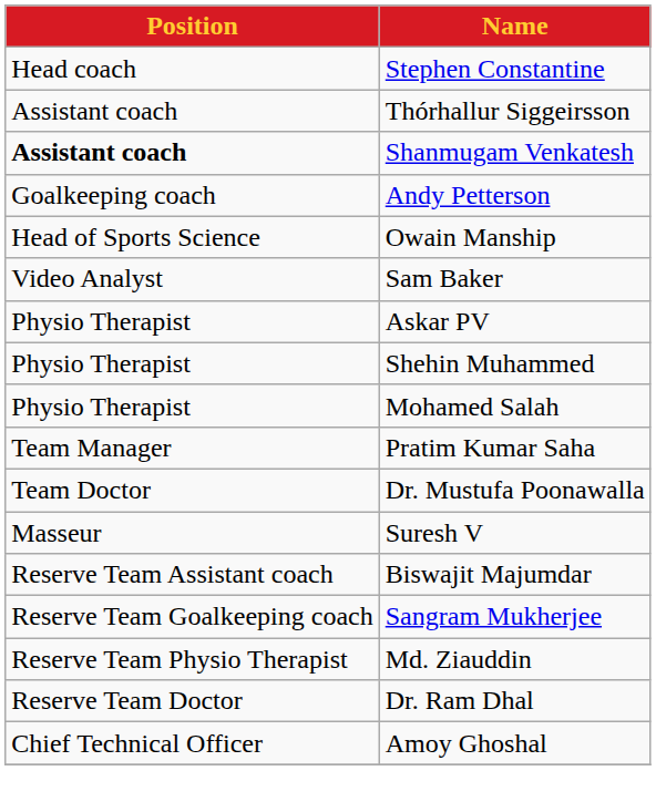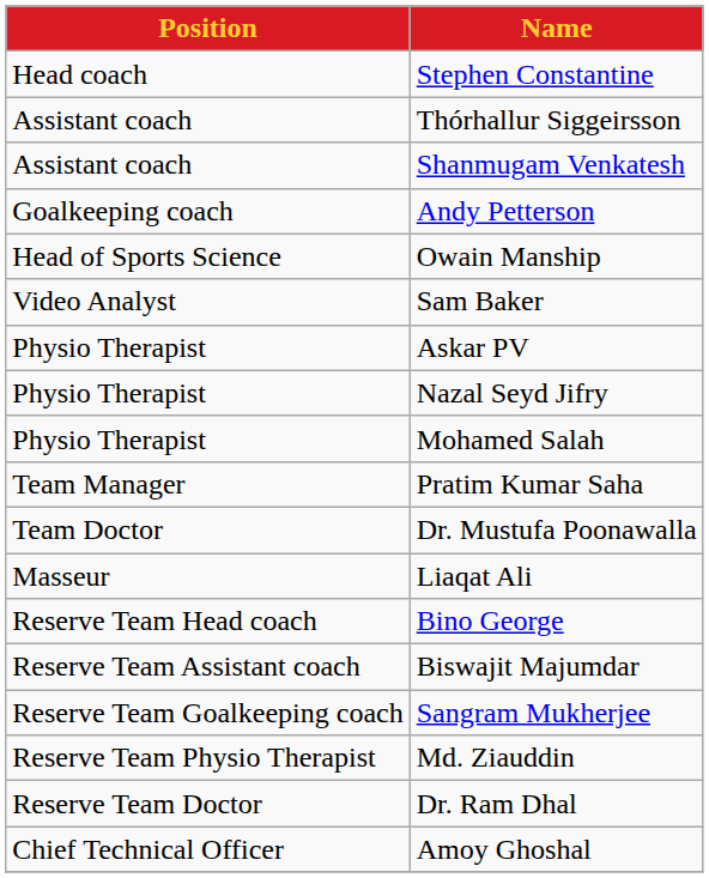 <table class="wikitable">
 <tr>
 <th style="background:#d71a23; color:#ffcd31; text-align:center;">Position</th>
 <th style="background:#d71a23; color:#ffcd31; text-align:center;">Name</th>
 </tr>
 <tr>
 <td>Head coach</td>
 <td align=left> <a href='#'>Stephen Constantine</a></td>
 </tr>
 <tr>
 <td>Assistant coach</td>
 <td align=left> Thórhallur Siggeirsson</td>
 </tr>
 <tr>
-<td><strong>Assistant coach</strong></td>
+<td>Assistant coach</td>
 <td align=left> <a href='#'>Shanmugam Venkatesh</a></td>
 </tr>
 <tr>
 <td>Goalkeeping coach</td>
 <td align=left> <a href='#'>Andy Petterson</a></td>
 </tr>
 <tr>
 <td>Head of Sports Science</td>
 <td align=left> Owain Manship</td>
 </tr>
 <tr>
 <td>Video Analyst</td>
 <td align=left> Sam Baker</td>
 </tr>
 <tr>
 <td>Physio Therapist</td>
 <td align=left> Askar PV</td>
 </tr>
 <tr>
 <td>Physio Therapist</td>
-<td align=left> Shehin Muhammed</td>
+<td align=left> Nazal Seyd Jifry</td>
 </tr>
 <tr>
 <td>Physio Therapist</td>
 <td align=left> Mohamed Salah</td>
 </tr>
 <tr>
 <td>Team Manager</td>
 <td align=left> Pratim Kumar Saha</td>
 </tr>
 <tr>
 <td>Team Doctor</td>
 <td align=left> Dr. Mustufa Poonawalla</td>
 </tr>
 <tr>
 <td>Masseur</td>
-<td align=left> Suresh V</td>
+<td align=left> Liaqat Ali</td>
+</tr>
+<tr>
+<td>Reserve Team Head coach</td>
+<td align=left> <a href='#'>Bino George</a></td>
 </tr>
 <tr>
 <td>Reserve Team Assistant coach</td>
 <td align=left> Biswajit Majumdar</td>
 </tr>
 <tr>
 <td>Reserve Team Goalkeeping coach</td>
 <td align=left> <a href='#'>Sangram Mukherjee</a></td>
 </tr>
 <tr>
 <td>Reserve Team Physio Therapist</td>
 <td align=left> Md. Ziauddin</td>
 </tr>
 <tr>
 <td>Reserve Team Doctor</td>
 <td align=left> Dr. Ram Dhal</td>
 </tr>
 <tr>
 <td>Chief Technical Officer</td>
 <td align=left> Amoy Ghoshal</td>
 </tr>
 <tr>
 </tr>
 </table>
